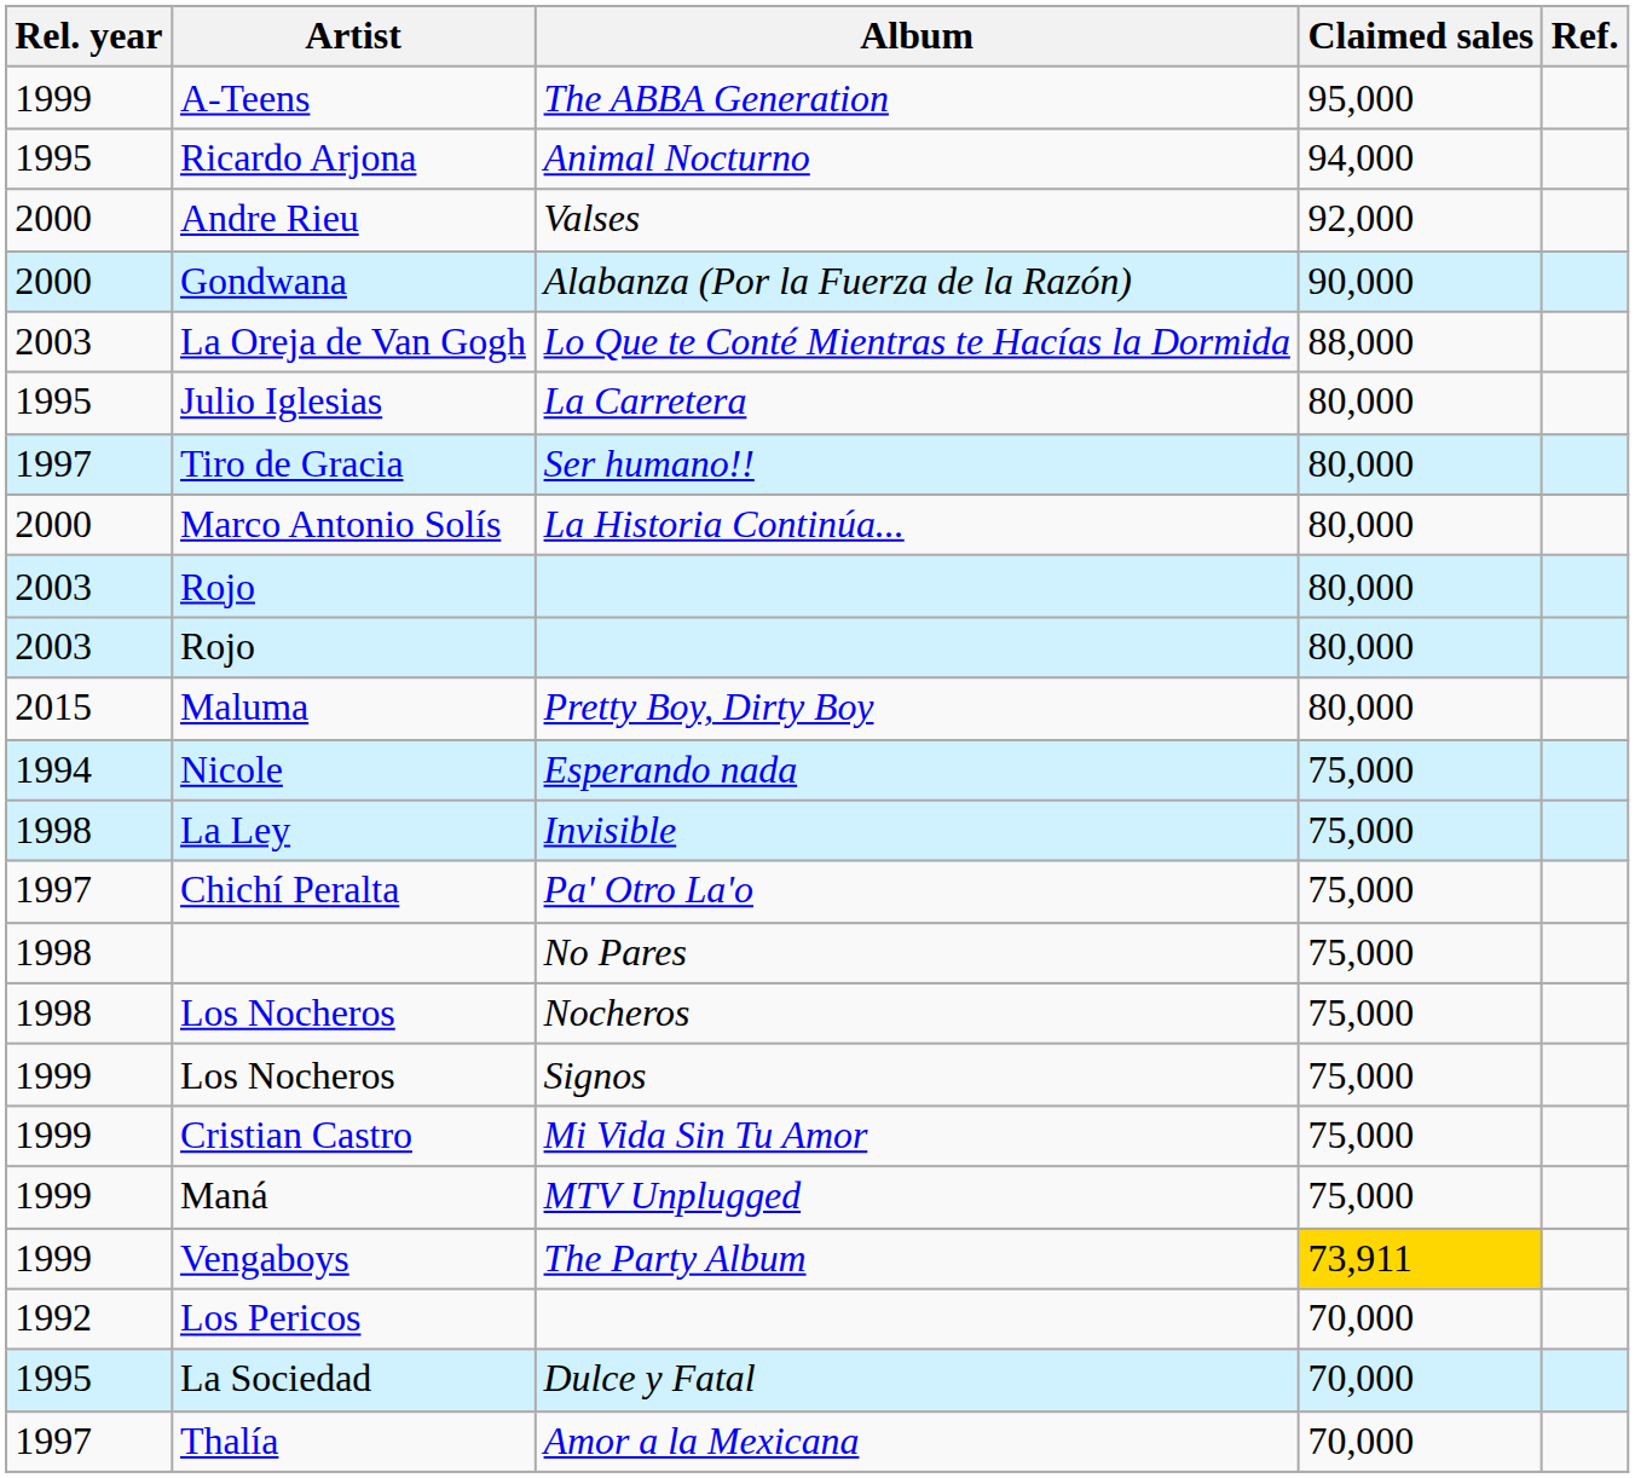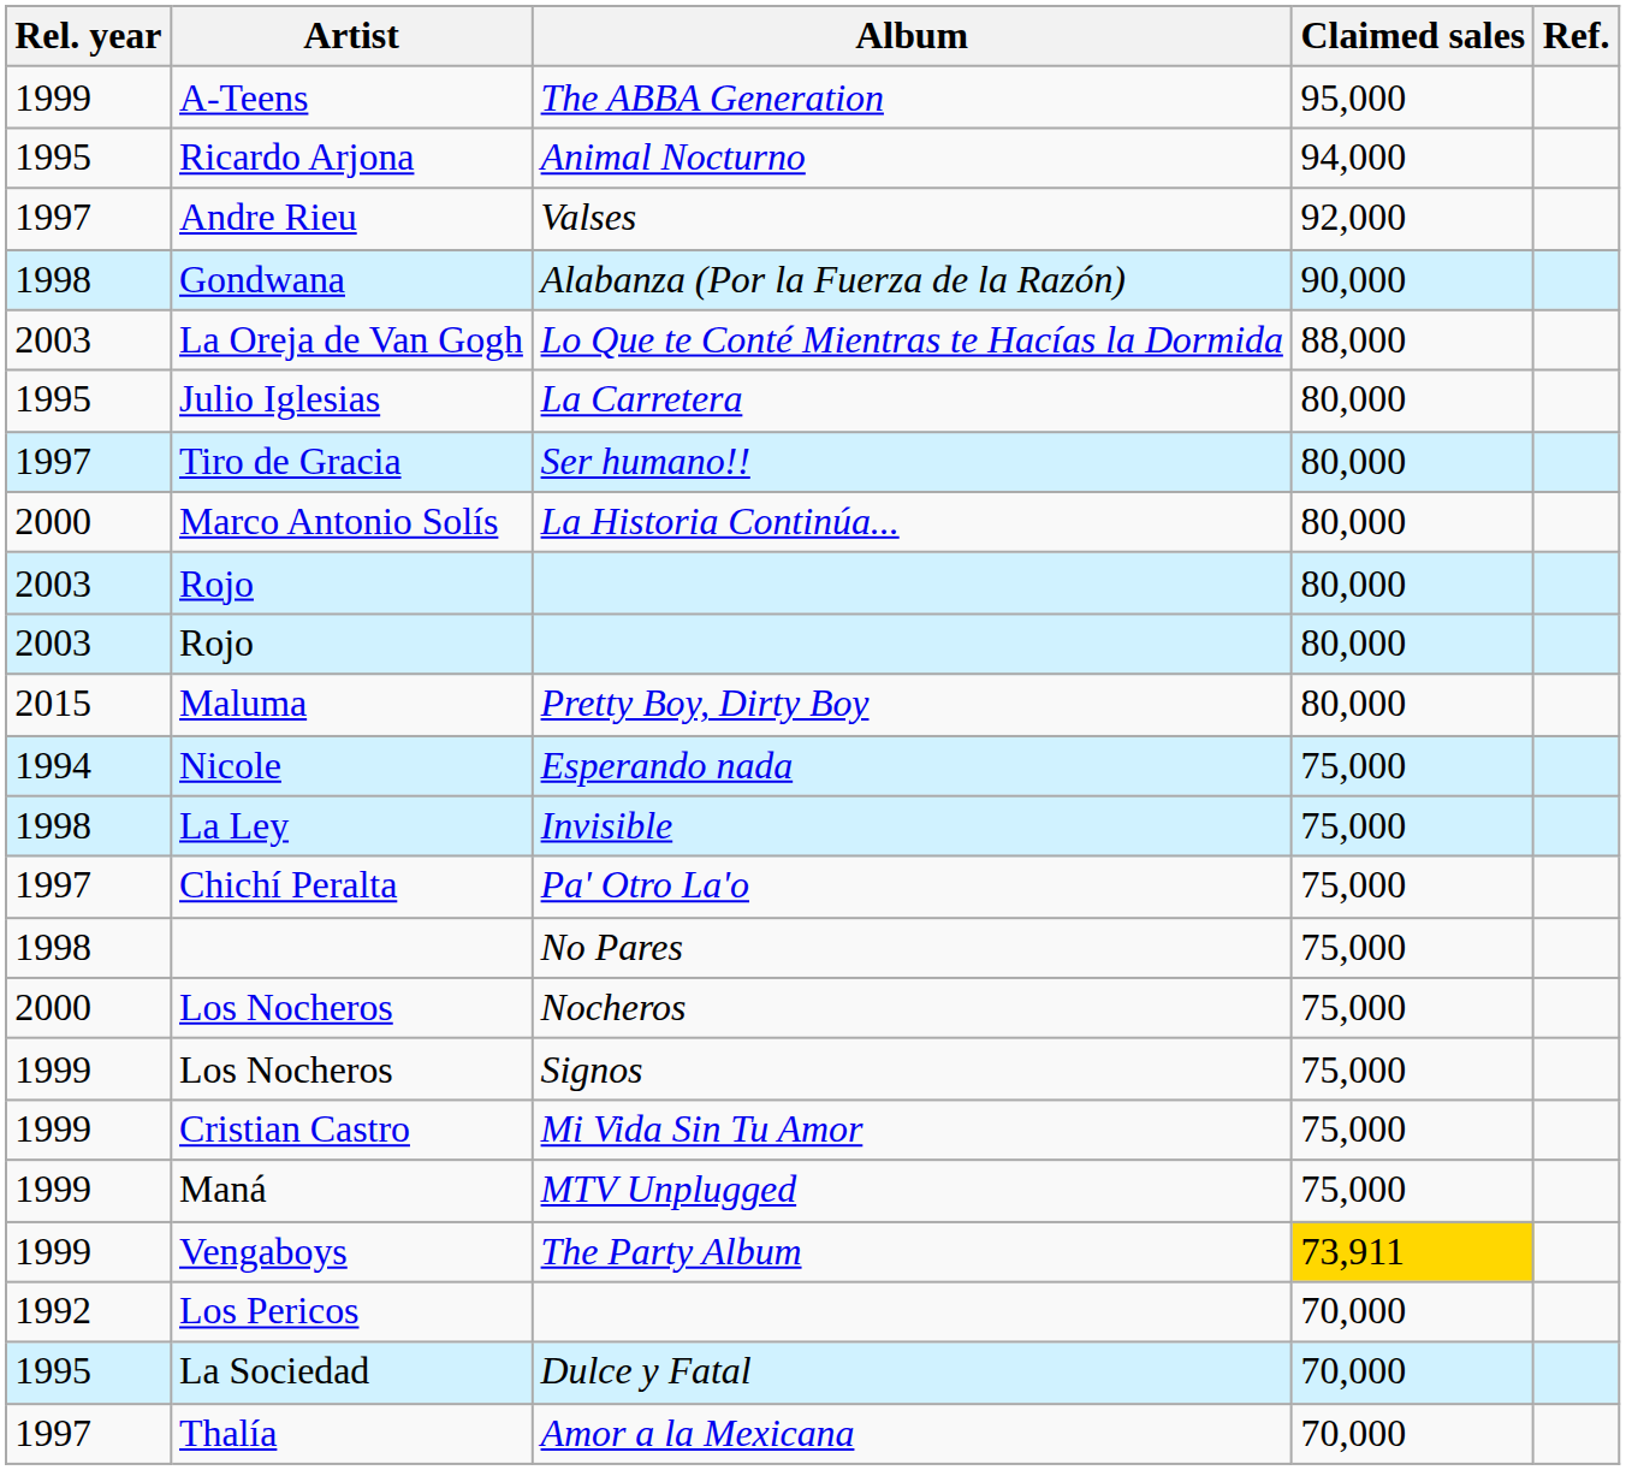 <table class="wikitable">
 <tr>
 <th>Rel. year</th>
 <th>Artist</th>
 <th>Album</th>
 <th>Claimed sales</th>
 <th>Ref.</th>
 </tr>
 <tr>
 <td>1999</td>
 <td><a href='#'>A-Teens</a></td>
 <td><em><a href='#'>The ABBA Generation</a></em></td>
 <td>95,000</td>
 <td></td>
 </tr>
 <tr>
 <td>1995</td>
 <td><a href='#'>Ricardo Arjona</a></td>
 <td><em><a href='#'>Animal Nocturno</a></em></td>
 <td>94,000</td>
 <td></td>
 </tr>
 <tr>
-<td>2000</td>
+<td>1997</td>
 <td><a href='#'>Andre Rieu</a></td>
 <td><em>Valses</em></td>
 <td>92,000</td>
 <td></td>
 </tr>
 <tr style="background:#D0F2FF">
-<td>2000</td>
+<td>1998</td>
 <td><a href='#'>Gondwana</a></td>
 <td><em>Alabanza (Por la Fuerza de la Razón)</em></td>
 <td>90,000</td>
 <td></td>
 </tr>
 <tr>
 <td>2003</td>
 <td><a href='#'>La Oreja de Van Gogh</a></td>
 <td><em><a href='#'>Lo Que te Conté Mientras te Hacías la Dormida</a></em></td>
 <td>88,000</td>
 <td></td>
 </tr>
 <tr>
 <td>1995</td>
 <td><a href='#'>Julio Iglesias</a></td>
 <td><em><a href='#'>La Carretera</a></em></td>
 <td>80,000</td>
 <td></td>
 </tr>
 <tr style="background:#D0F2FF">
 <td>1997</td>
 <td><a href='#'>Tiro de Gracia</a></td>
 <td><em><a href='#'>Ser humano!!</a></em></td>
 <td>80,000</td>
 <td></td>
 </tr>
 <tr>
 <td>2000</td>
 <td><a href='#'>Marco Antonio Solís</a></td>
 <td><em><a href='#'>La Historia Continúa...</a></em></td>
 <td>80,000</td>
 <td></td>
 </tr>
 <tr style="background:#D0F2FF">
 <td>2003</td>
 <td><a href='#'>Rojo</a></td>
 <td><em></em></td>
 <td>80,000</td>
 <td></td>
 </tr>
 <tr style="background:#D0F2FF">
 <td>2003</td>
 <td>Rojo</td>
 <td><em></em></td>
 <td>80,000</td>
 <td></td>
 </tr>
 <tr>
 <td>2015</td>
 <td><a href='#'>Maluma</a></td>
 <td><em><a href='#'>Pretty Boy, Dirty Boy</a></em></td>
 <td>80,000</td>
 <td></td>
 </tr>
 <tr style="background:#D0F2FF">
 <td>1994</td>
 <td><a href='#'>Nicole</a></td>
 <td><em><a href='#'>Esperando nada</a></em></td>
 <td>75,000</td>
 <td></td>
 </tr>
 <tr style="background:#D0F2FF">
 <td>1998</td>
 <td><a href='#'>La Ley</a></td>
 <td><em><a href='#'>Invisible</a></em></td>
 <td>75,000</td>
 <td></td>
 </tr>
 <tr>
 <td>1997</td>
 <td><a href='#'>Chichí Peralta</a></td>
 <td><em><a href='#'>Pa' Otro La'o</a></em></td>
 <td>75,000</td>
 <td></td>
 </tr>
 <tr>
 <td>1998</td>
 <td></td>
 <td><em>No Pares</em></td>
 <td>75,000</td>
 <td></td>
 </tr>
 <tr>
-<td>1998</td>
+<td>2000</td>
 <td><a href='#'>Los Nocheros</a></td>
 <td><em>Nocheros</em></td>
 <td>75,000</td>
 <td></td>
 </tr>
 <tr>
 <td>1999</td>
 <td>Los Nocheros</td>
 <td><em>Signos</em></td>
 <td>75,000</td>
 <td></td>
 </tr>
 <tr>
 <td>1999</td>
 <td><a href='#'>Cristian Castro</a></td>
 <td><em><a href='#'>Mi Vida Sin Tu Amor</a></em></td>
 <td>75,000</td>
 <td></td>
 </tr>
 <tr>
 <td>1999</td>
 <td>Maná</td>
 <td><em><a href='#'>MTV Unplugged</a></em></td>
 <td>75,000</td>
 <td></td>
 </tr>
 <tr>
 <td>1999</td>
 <td><a href='#'>Vengaboys</a></td>
 <td><em><a href='#'>The Party Album</a></em></td>
 <td style="background: gold;">73,911</td>
 <td></td>
 </tr>
 <tr>
 <td>1992</td>
 <td><a href='#'>Los Pericos</a></td>
 <td><em></em></td>
 <td>70,000</td>
 <td></td>
 </tr>
 <tr style="background:#D0F2FF">
 <td>1995</td>
 <td>La Sociedad</td>
 <td><em>Dulce y Fatal</em></td>
 <td>70,000</td>
 <td></td>
 </tr>
 <tr>
 <td>1997</td>
 <td><a href='#'>Thalía</a></td>
 <td><em><a href='#'>Amor a la Mexicana</a></em></td>
 <td>70,000</td>
 <td></td>
 </tr>
 </table>
